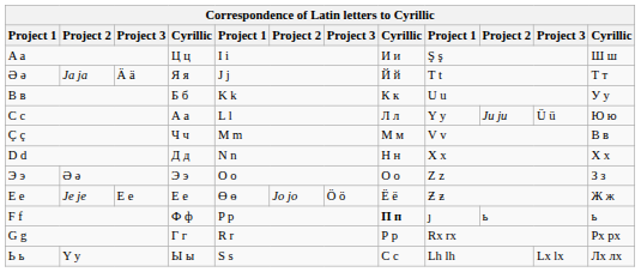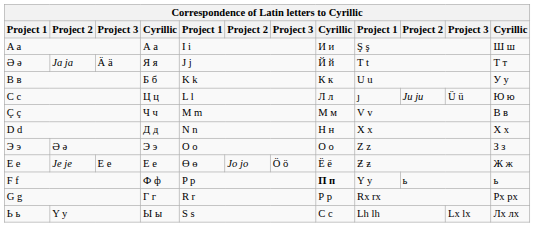 <table class="wikitable mw-collapsible mw-collapsed">
 <tr>
 <th colspan=12>Correspondence of Latin letters to Cyrillic</th>
 </tr>
 <tr>
 <th>Project 1</th>
 <th>Project 2</th>
 <th>Project 3</th>
 <th>Cyrillic</th>
 <th>Project 1</th>
 <th>Project 2</th>
 <th>Project 3</th>
 <th>Cyrillic</th>
 <th>Project 1</th>
 <th>Project 2</th>
 <th>Project 3</th>
 <th>Cyrillic</th>
 </tr>
 <tr>
 <td colspan=3>A a</td>
-<td>Ц ц</td>
+<td>А а</td>
 <td colspan=3>I i</td>
 <td>И и</td>
 <td colspan=3>Ş ş</td>
 <td>Ш ш</td>
 </tr>
 <tr>
 <td>Ә ә</td>
 <td><em>Ja ja</em></td>
 <td>Ä ä</td>
 <td>Я я</td>
 <td colspan=3>J j</td>
 <td>Й й</td>
 <td colspan=3>T t</td>
 <td>Т т</td>
 </tr>
 <tr>
 <td colspan=3>B в</td>
 <td>Б б</td>
 <td colspan=3>K k</td>
 <td>К к</td>
 <td colspan=3>U u</td>
 <td>У у</td>
 </tr>
 <tr>
 <td colspan=3>C c</td>
-<td>А а</td>
+<td>Ц ц</td>
 <td colspan=3>L l</td>
 <td>Л л</td>
-<td>Y y</td>
+<td>ȷ</td>
 <td><em>Ju ju</em></td>
 <td>Ü ü</td>
 <td>Ю ю</td>
 </tr>
 <tr>
 <td colspan=3>Ç ç</td>
 <td>Ч ч</td>
 <td colspan=3>M m</td>
 <td>М м</td>
 <td colspan=3>V v</td>
 <td>В в</td>
 </tr>
 <tr>
 <td colspan=3>D d</td>
 <td>Д д</td>
 <td colspan=3>N n</td>
 <td>Н н</td>
 <td colspan=3>X x</td>
 <td>Х х</td>
 </tr>
 <tr>
 <td>Э э</td>
 <td colspan=2>Ә ә</td>
 <td>Э э</td>
 <td colspan=3>O o</td>
 <td>О о</td>
 <td colspan=3>Z z</td>
 <td>З з</td>
 </tr>
 <tr>
 <td>E e</td>
 <td><em>Je je</em></td>
 <td>E e</td>
 <td>Е е</td>
 <td>Ө ө</td>
 <td><em>Jo jo</em></td>
 <td>Ö ö</td>
 <td>Ё ё</td>
 <td colspan=3>Ƶ ƶ</td>
 <td>Ж ж</td>
 </tr>
 <tr>
 <td colspan=3>F f</td>
 <td>Ф ф</td>
 <td colspan=3>P p</td>
 <td><strong>П п</strong></td>
-<td>ȷ</td>
+<td>Y y</td>
 <td colspan=2>ь</td>
 <td>ь</td>
 </tr>
 <tr>
 <td colspan=3>G g</td>
 <td>Г г</td>
 <td colspan=3>R r</td>
 <td>Р р</td>
 <td colspan=3>Rx rx</td>
 <td>Рх рх</td>
 </tr>
 <tr>
 <td>Ь ь</td>
 <td colspan=2>Y y</td>
 <td>Ы ы</td>
 <td colspan=3>S s</td>
 <td>С с</td>
 <td colspan=2>Lh lh</td>
 <td>Lx lx</td>
 <td>Лх лх</td>
 </tr>
 </table>
